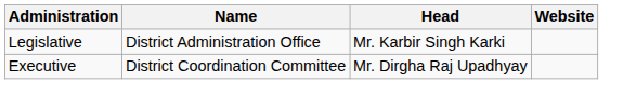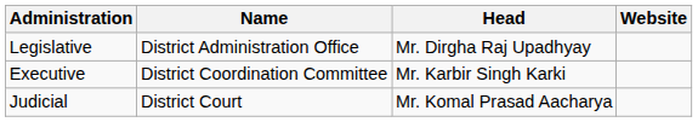 <table class="wikitable">
 <tr>
 <th>Administration</th>
 <th>Name</th>
 <th>Head</th>
 <th>Website</th>
 </tr>
 <tr>
 <td>Legislative</td>
 <td>District Administration Office</td>
-<td>Mr. Karbir Singh Karki</td>
+<td>Mr. Dirgha Raj Upadhyay</td>
 <td></td>
 </tr>
 <tr>
 <td>Executive</td>
 <td>District Coordination Committee</td>
-<td>Mr. Dirgha Raj Upadhyay</td>
+<td>Mr. Karbir Singh Karki</td>
+<td></td>
+</tr>
+<tr>
+<td>Judicial</td>
+<td>District Court</td>
+<td>Mr. Komal Prasad Aacharya</td>
 <td></td>
 </tr>
 </table>
